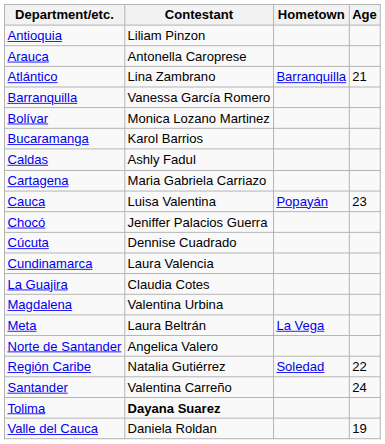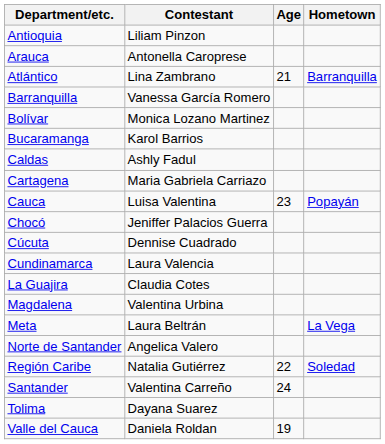 <table class="wikitable col3center col5center"  style="font-size: 95%;">
 <tr>
 <th>Department/etc.</th>
 <th>Contestant</th>
+<th>Age</th>
 <th>Hometown</th>
-<th>Age</th>
 </tr>
 <tr>
 <td><a href='#'>Antioquia</a></td>
 <td>Liliam Pinzon</td>
 <td></td>
 <td></td>
 </tr>
 <tr>
 <td><a href='#'>Arauca</a></td>
 <td>Antonella Caroprese</td>
 <td></td>
 <td></td>
 </tr>
 <tr>
 <td><a href='#'>Atlántico</a></td>
 <td>Lina Zambrano</td>
+<td>21</td>
 <td><a href='#'>Barranquilla</a></td>
-<td>21</td>
 </tr>
 <tr>
 <td><a href='#'>Barranquilla</a> </td>
 <td>Vanessa García Romero</td>
 <td></td>
 <td></td>
 </tr>
 <tr>
 <td><a href='#'>Bolívar</a></td>
 <td>Monica Lozano Martinez</td>
 <td></td>
 <td></td>
 </tr>
 <tr>
 <td><a href='#'>Bucaramanga</a>  </td>
 <td>Karol Barrios</td>
 <td></td>
 <td></td>
 </tr>
 <tr>
 <td><a href='#'>Caldas</a></td>
 <td>Ashly Fadul</td>
 <td></td>
 <td></td>
 </tr>
 <tr>
 <td><a href='#'>Cartagena</a> </td>
 <td>Maria Gabriela Carriazo</td>
 <td></td>
 <td></td>
 </tr>
 <tr>
 <td><a href='#'>Cauca</a></td>
 <td>Luisa Valentina</td>
+<td>23</td>
 <td><a href='#'>Popayán</a></td>
-<td>23</td>
 </tr>
 <tr>
 <td><a href='#'>Chocó</a></td>
 <td>Jeniffer Palacios Guerra</td>
 <td></td>
 <td></td>
 </tr>
 <tr>
 <td><a href='#'>Cúcuta</a> </td>
 <td>Dennise Cuadrado</td>
 <td></td>
 <td></td>
 </tr>
 <tr>
 <td><a href='#'>Cundinamarca</a></td>
 <td>Laura Valencia</td>
 <td></td>
 <td></td>
 </tr>
 <tr>
 <td><a href='#'>La Guajira</a></td>
 <td>Claudia Cotes</td>
 <td></td>
 <td></td>
 </tr>
 <tr>
 <td><a href='#'>Magdalena</a></td>
 <td>Valentina Urbina</td>
 <td></td>
 <td></td>
 </tr>
 <tr>
 <td><a href='#'>Meta</a></td>
 <td>Laura Beltrán</td>
+<td></td>
 <td><a href='#'>La Vega</a></td>
-<td></td>
 </tr>
 <tr>
 <td><a href='#'>Norte de Santander</a></td>
 <td>Angelica Valero</td>
 <td></td>
 <td></td>
 </tr>
 <tr>
 <td><a href='#'>Región Caribe</a></td>
 <td>Natalia Gutiérrez</td>
+<td>22</td>
 <td><a href='#'>Soledad</a></td>
-<td>22</td>
 </tr>
 <tr>
 <td><a href='#'>Santander</a></td>
 <td>Valentina Carreño</td>
+<td>24</td>
 <td></td>
-<td>24</td>
 </tr>
 <tr>
 <td><a href='#'>Tolima</a></td>
-<td><strong>Dayana Suarez</strong></td>
+<td>Dayana Suarez</td>
 <td></td>
 <td></td>
 </tr>
 <tr>
 <td><a href='#'>Valle del Cauca</a></td>
 <td>Daniela Roldan</td>
+<td>19</td>
 <td></td>
-<td>19</td>
 </tr>
 </table>
